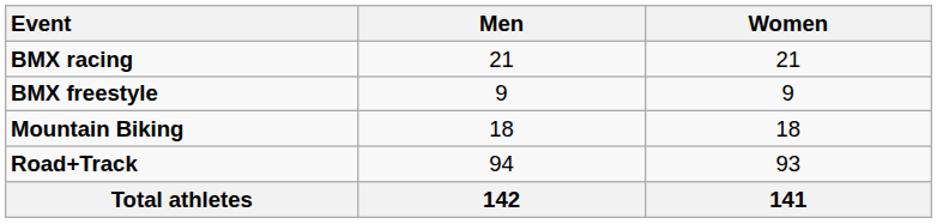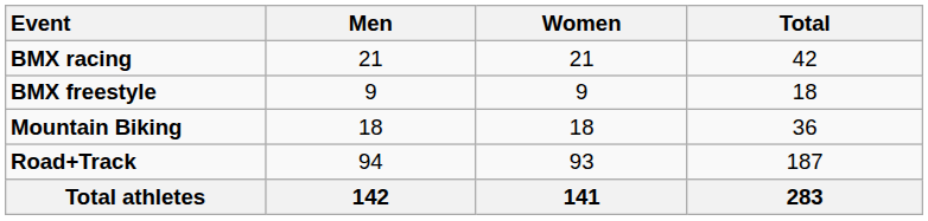 <table class="wikitable collapsible sortable"  style="width:600px; text-align:center; font-size:90%;">
 <tr>
 <th style="text-align:left; width:100px;">Event</th>
 <th width=80>Men</th>
 <th width=80>Women</th>
+<th width=90>Total</th>
 </tr>
 <tr>
 <td align=left><strong>BMX racing</strong></td>
 <td>21</td>
 <td>21</td>
+<td>42</td>
 </tr>
 <tr>
 <td align=left><strong>BMX freestyle</strong></td>
 <td>9</td>
 <td>9</td>
+<td>18</td>
 </tr>
 <tr>
 <td align=left><strong>Mountain Biking</strong></td>
 <td>18</td>
 <td>18</td>
+<td>36</td>
 </tr>
 <tr>
 <td align=left><strong>Road+Track</strong></td>
 <td>94</td>
 <td>93</td>
+<td>187</td>
 </tr>
 <tr class="sortbottom">
 <th>Total athletes</th>
 <th>142</th>
 <th>141</th>
+<th>283</th>
 </tr>
 </table>
